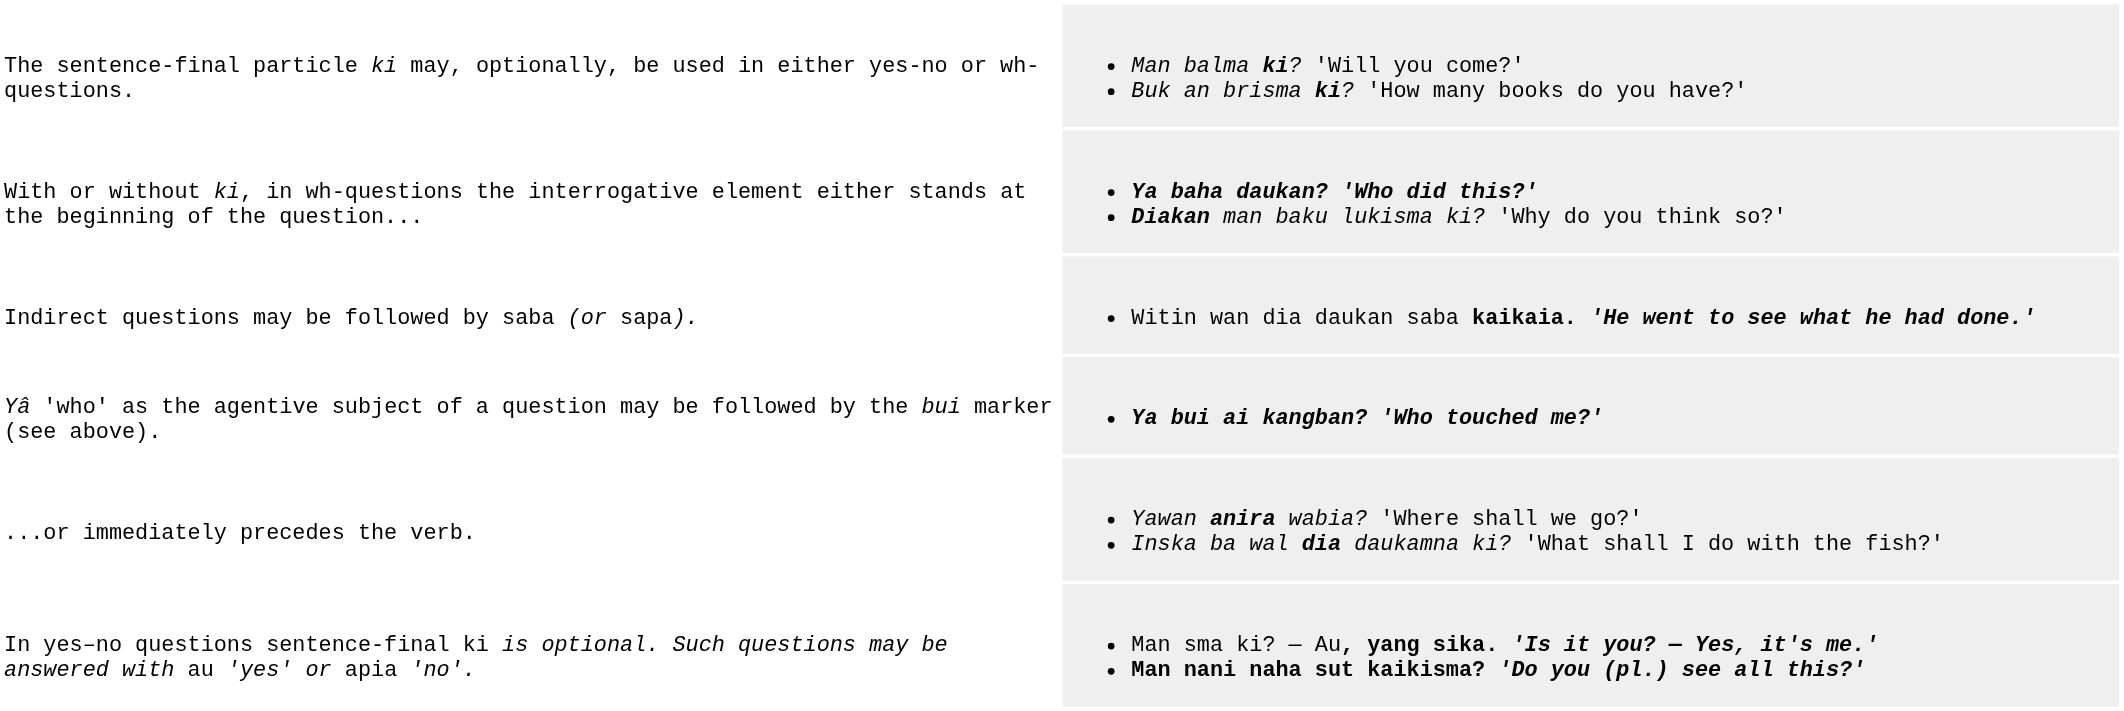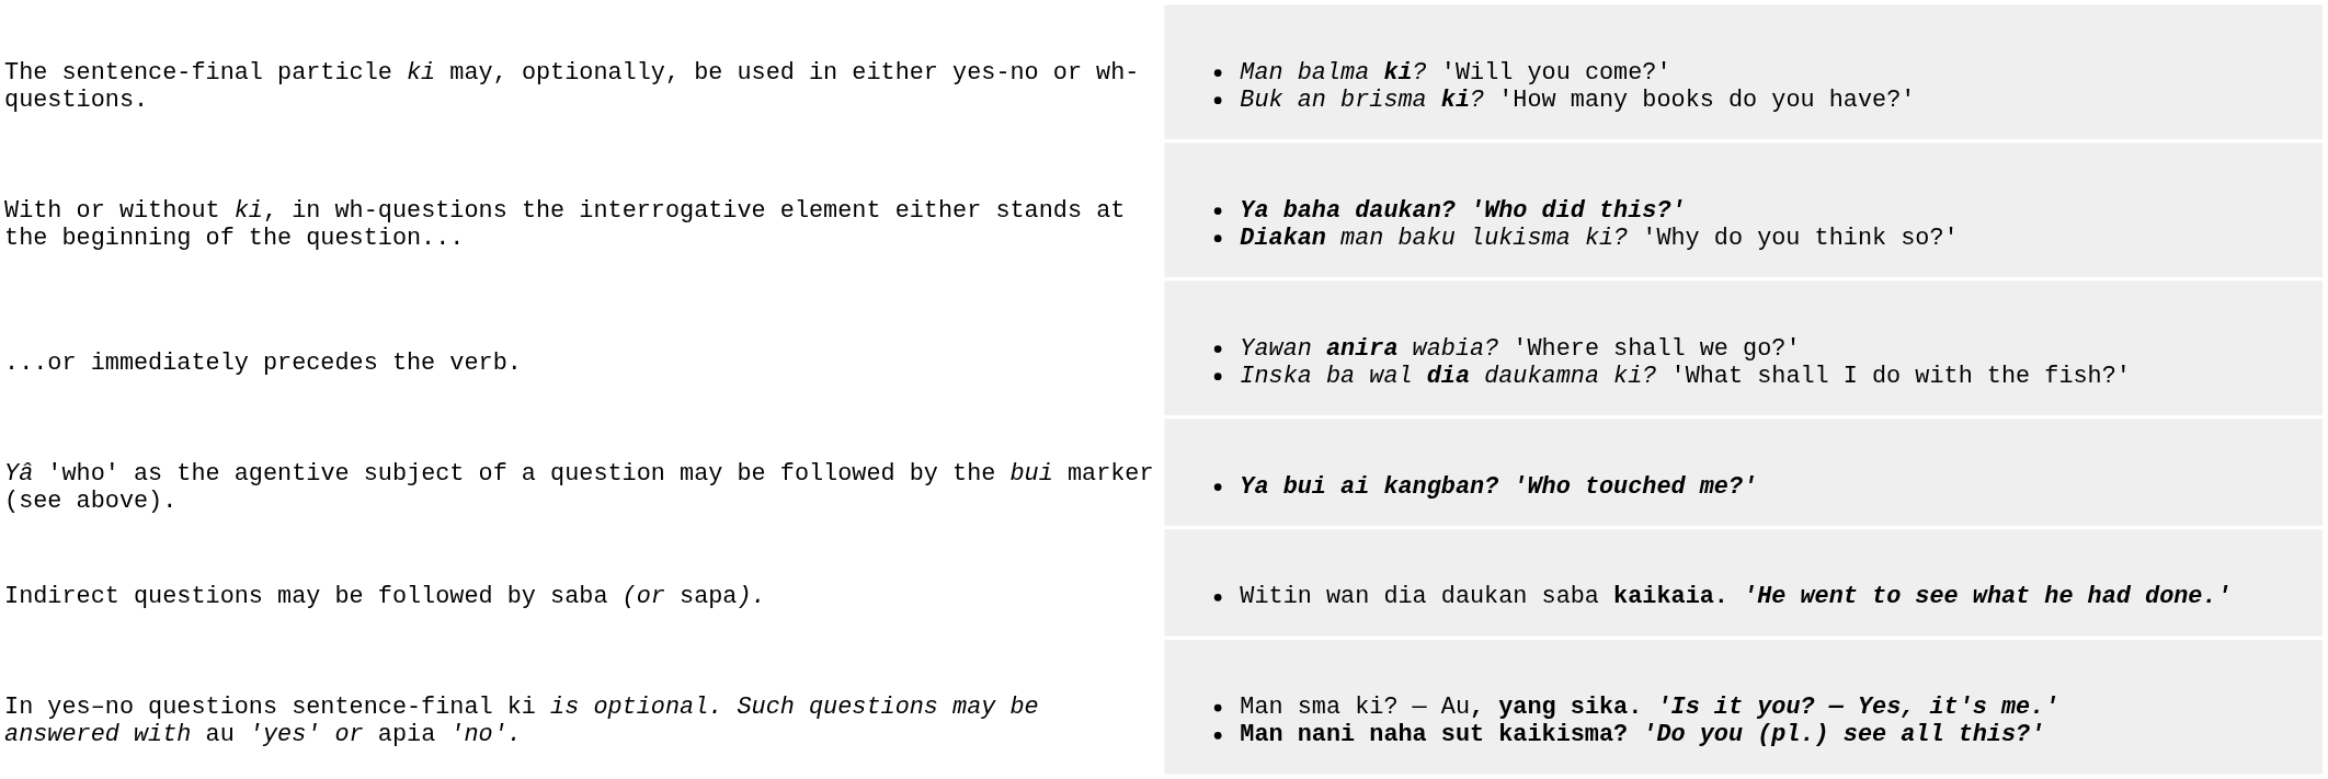 <table>
 <tr>
 <td style="width:50%;"><br>The sentence-final particle <em>ki</em> may, optionally, be used in either yes-no or wh-questions.</td>
 <td style="width:50%; background:#efefef;"><br><ul><li><em>Man balma <strong>ki</strong>?</em> 'Will you come?'</li><li><em>Buk an brisma <strong>ki</strong>?</em> 'How many books do you have?'</li></ul></td>
 </tr>
 <tr>
 <td><br>With or without <em>ki</em>, in wh-questions the interrogative element either stands at the beginning of the question...</td>
 <td style="background:#efefef;"><br><ul><li><strong><em>Ya<strong> baha daukan?<em> 'Who did this?'</li><li></em></strong>Diakan</strong> man baku lukisma ki?</em> 'Why do you think so?'</li></ul></td>
 </tr>
 <tr>
-<td><br>Indirect questions may be followed by </em>saba<em> (or </em>sapa<em>).</td>
-<td style="background:#efefef;"><br><ul><li></em>Witin wan dia daukan </strong>saba<strong> kaikaia.<em> 'He went to see what he had done.'</li></ul></td>
+<td><br>...or immediately precedes the verb.</td>
+<td style="background:#efefef;"><br><ul><li><em>Yawan <strong>anira</strong> wabia?</em> 'Where shall we go?'</li><li><em>Inska ba wal <strong>dia</strong> daukamna ki?</em> 'What shall I do with the fish?'</li></ul></td>
 </tr>
 <tr>
 <td><br><em>Yâ</em> 'who' as the agentive subject of a question may be followed by the <em>bui</em> marker (see above).</td>
 <td style="background:#efefef;"><br><ul><li><strong><em>Ya bui<strong> ai kangban?<em> 'Who touched me?'</li></ul></td>
 </tr>
 <tr>
-<td><br>...or immediately precedes the verb.</td>
-<td style="background:#efefef;"><br><ul><li><em>Yawan <strong>anira</strong> wabia?</em> 'Where shall we go?'</li><li><em>Inska ba wal <strong>dia</strong> daukamna ki?</em> 'What shall I do with the fish?'</li></ul></td>
+<td><br>Indirect questions may be followed by </em>saba<em> (or </em>sapa<em>).</td>
+<td style="background:#efefef;"><br><ul><li></em>Witin wan dia daukan </strong>saba<strong> kaikaia.<em> 'He went to see what he had done.'</li></ul></td>
 </tr>
 <tr>
 <td><br>In yes–no questions sentence-final </em>ki<em> is optional. Such questions may be answered with </em>au<em> 'yes' or </em>apia<em> 'no'.</td>
 <td style="background:#efefef;"><br><ul><li></em>Man sma ki? — </strong>Au<strong>, yang sika.<em> 'Is it you? — Yes, it's me.'</li><li></em>Man nani naha sut kaikisma?<em> 'Do you (pl.) see all this?'</li></ul></td>
 </tr>
 </table>
